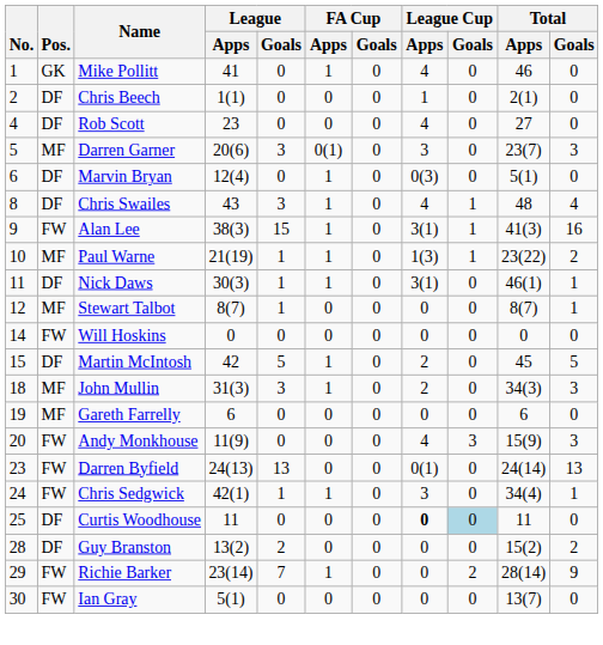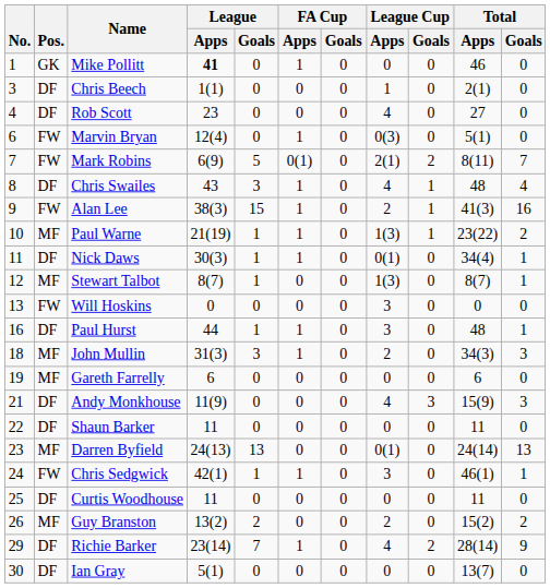 <table class="wikitable" style="text-align:center">
 <tr>
 <th rowspan="2" valign="bottom">No.</th>
 <th rowspan="2" valign="bottom">Pos.</th>
 <th rowspan="2">Name</th>
 <th colspan="2" width="85">League</th>
 <th colspan="2" width="85">FA Cup</th>
 <th colspan="2" width="85">League Cup</th>
 <th colspan="2" width="85">Total</th>
 </tr>
 <tr>
 <th>Apps</th>
 <th>Goals</th>
 <th>Apps</th>
 <th>Goals</th>
 <th>Apps</th>
 <th>Goals</th>
 <th>Apps</th>
 <th>Goals</th>
 </tr>
 <tr>
 <td align="left">1</td>
 <td align="left">GK</td>
 <td align="left"> <a href='#'>Mike Pollitt</a></td>
-<td>41</td>
+<td><strong>41</strong></td>
 <td>0</td>
 <td>1</td>
 <td>0</td>
-<td>4</td>
+<td>0</td>
 <td>0</td>
 <td>46</td>
 <td>0</td>
 </tr>
 <tr>
-<td align="left">2</td>
+<td align="left">3</td>
 <td align="left">DF</td>
 <td align="left"> <a href='#'>Chris Beech</a></td>
 <td>1(1)</td>
 <td>0</td>
 <td>0</td>
 <td>0</td>
 <td>1</td>
 <td>0</td>
 <td>2(1)</td>
 <td>0</td>
 </tr>
 <tr>
 <td align="left">4</td>
 <td align="left">DF</td>
 <td align="left"> <a href='#'>Rob Scott</a></td>
 <td>23</td>
 <td>0</td>
 <td>0</td>
 <td>0</td>
 <td>4</td>
 <td>0</td>
 <td>27</td>
 <td>0</td>
 </tr>
 <tr>
-<td align="left">5</td>
-<td align="left">MF</td>
-<td align="left"> <a href='#'>Darren Garner</a></td>
-<td>20(6)</td>
-<td>3</td>
-<td>0(1)</td>
-<td>0</td>
-<td>3</td>
-<td>0</td>
-<td>23(7)</td>
-<td>3</td>
-</tr>
-<tr>
 <td align="left">6</td>
-<td align="left">DF</td>
+<td align="left">FW</td>
 <td align="left"> <a href='#'>Marvin Bryan</a></td>
 <td>12(4)</td>
 <td>0</td>
 <td>1</td>
 <td>0</td>
 <td>0(3)</td>
 <td>0</td>
 <td>5(1)</td>
 <td>0</td>
+</tr>
+<tr>
+<td align="left">7</td>
+<td align="left">FW</td>
+<td align="left"> <a href='#'>Mark Robins</a></td>
+<td>6(9)</td>
+<td>5</td>
+<td>0(1)</td>
+<td>0</td>
+<td>2(1)</td>
+<td>2</td>
+<td>8(11)</td>
+<td>7</td>
 </tr>
 <tr>
 <td align="left">8</td>
 <td align="left">DF</td>
 <td align="left"> <a href='#'>Chris Swailes</a></td>
 <td>43</td>
 <td>3</td>
 <td>1</td>
 <td>0</td>
 <td>4</td>
 <td>1</td>
 <td>48</td>
 <td>4</td>
 </tr>
 <tr>
 <td align="left">9</td>
 <td align="left">FW</td>
 <td align="left"> <a href='#'>Alan Lee</a></td>
 <td>38(3)</td>
 <td>15</td>
 <td>1</td>
 <td>0</td>
-<td>3(1)</td>
+<td>2</td>
 <td>1</td>
 <td>41(3)</td>
 <td>16</td>
 </tr>
 <tr>
 <td align="left">10</td>
 <td align="left">MF</td>
 <td align="left"> <a href='#'>Paul Warne</a></td>
 <td>21(19)</td>
 <td>1</td>
 <td>1</td>
 <td>0</td>
 <td>1(3)</td>
 <td>1</td>
 <td>23(22)</td>
 <td>2</td>
 </tr>
 <tr>
 <td align="left">11</td>
 <td align="left">DF</td>
 <td align="left"> <a href='#'>Nick Daws</a></td>
 <td>30(3)</td>
 <td>1</td>
 <td>1</td>
 <td>0</td>
-<td>3(1)</td>
+<td>0(1)</td>
 <td>0</td>
-<td>46(1)</td>
+<td>34(4)</td>
 <td>1</td>
 </tr>
 <tr>
 <td align="left">12</td>
 <td align="left">MF</td>
 <td align="left"> <a href='#'>Stewart Talbot</a></td>
 <td>8(7)</td>
 <td>1</td>
 <td>0</td>
 <td>0</td>
-<td>0</td>
+<td>1(3)</td>
 <td>0</td>
 <td>8(7)</td>
 <td>1</td>
 </tr>
 <tr>
-<td align="left">14</td>
+<td align="left">13</td>
 <td align="left">FW</td>
 <td align="left"> <a href='#'>Will Hoskins</a></td>
 <td>0</td>
 <td>0</td>
 <td>0</td>
 <td>0</td>
-<td>0</td>
+<td>3</td>
 <td>0</td>
 <td>0</td>
 <td>0</td>
 </tr>
 <tr>
-<td align="left">15</td>
+<td align="left">16</td>
 <td align="left">DF</td>
-<td align="left"> <a href='#'>Martin McIntosh</a></td>
-<td>42</td>
-<td>5</td>
+<td align="left"> <a href='#'>Paul Hurst</a></td>
+<td>44</td>
+<td>1</td>
 <td>1</td>
 <td>0</td>
-<td>2</td>
+<td>3</td>
 <td>0</td>
-<td>45</td>
-<td>5</td>
+<td>48</td>
+<td>1</td>
 </tr>
 <tr>
 <td align="left">18</td>
 <td align="left">MF</td>
 <td align="left"> <a href='#'>John Mullin</a></td>
 <td>31(3)</td>
 <td>3</td>
 <td>1</td>
 <td>0</td>
 <td>2</td>
 <td>0</td>
 <td>34(3)</td>
 <td>3</td>
 </tr>
 <tr>
 <td align="left">19</td>
 <td align="left">MF</td>
 <td align="left"> <a href='#'>Gareth Farrelly</a></td>
 <td>6</td>
 <td>0</td>
 <td>0</td>
 <td>0</td>
 <td>0</td>
 <td>0</td>
 <td>6</td>
 <td>0</td>
 </tr>
 <tr>
-<td align="left">20</td>
-<td align="left">FW</td>
+<td align="left">21</td>
+<td align="left">DF</td>
 <td align="left"> <a href='#'>Andy Monkhouse</a></td>
 <td>11(9)</td>
 <td>0</td>
 <td>0</td>
 <td>0</td>
 <td>4</td>
 <td>3</td>
 <td>15(9)</td>
 <td>3</td>
 </tr>
 <tr>
+<td align="left">22</td>
+<td align="left">DF</td>
+<td align="left"> <a href='#'>Shaun Barker</a></td>
+<td>11</td>
+<td>0</td>
+<td>0</td>
+<td>0</td>
+<td>0</td>
+<td>0</td>
+<td>11</td>
+<td>0</td>
+</tr>
+<tr>
 <td align="left">23</td>
-<td align="left">FW</td>
+<td align="left">MF</td>
 <td align="left"> <a href='#'>Darren Byfield</a></td>
 <td>24(13)</td>
 <td>13</td>
 <td>0</td>
 <td>0</td>
 <td>0(1)</td>
 <td>0</td>
 <td>24(14)</td>
 <td>13</td>
 </tr>
 <tr>
 <td align="left">24</td>
 <td align="left">FW</td>
 <td align="left"> <a href='#'>Chris Sedgwick</a></td>
 <td>42(1)</td>
 <td>1</td>
 <td>1</td>
 <td>0</td>
 <td>3</td>
 <td>0</td>
-<td>34(4)</td>
+<td>46(1)</td>
 <td>1</td>
 </tr>
 <tr>
 <td align="left">25</td>
 <td align="left">DF</td>
 <td align="left"> <a href='#'>Curtis Woodhouse</a></td>
 <td>11</td>
 <td>0</td>
 <td>0</td>
 <td>0</td>
-<td><strong>0</strong></td>
-<td style="background: lightblue;">0</td>
+<td>0</td>
+<td>0</td>
 <td>11</td>
 <td>0</td>
 </tr>
 <tr>
-<td align="left">28</td>
-<td align="left">DF</td>
+<td align="left">26</td>
+<td align="left">MF</td>
 <td align="left"> <a href='#'>Guy Branston</a></td>
 <td>13(2)</td>
 <td>2</td>
 <td>0</td>
 <td>0</td>
-<td>0</td>
+<td>2</td>
 <td>0</td>
 <td>15(2)</td>
 <td>2</td>
 </tr>
 <tr>
 <td align="left">29</td>
-<td align="left">FW</td>
+<td align="left">DF</td>
 <td align="left"> <a href='#'>Richie Barker</a></td>
 <td>23(14)</td>
 <td>7</td>
 <td>1</td>
 <td>0</td>
-<td>0</td>
+<td>4</td>
 <td>2</td>
 <td>28(14)</td>
 <td>9</td>
 </tr>
 <tr>
 <td align="left">30</td>
-<td align="left">FW</td>
+<td align="left">DF</td>
 <td align="left"> <a href='#'>Ian Gray</a></td>
 <td>5(1)</td>
 <td>0</td>
 <td>0</td>
 <td>0</td>
 <td>0</td>
 <td>0</td>
 <td>13(7)</td>
 <td>0</td>
 </tr>
 </table>
